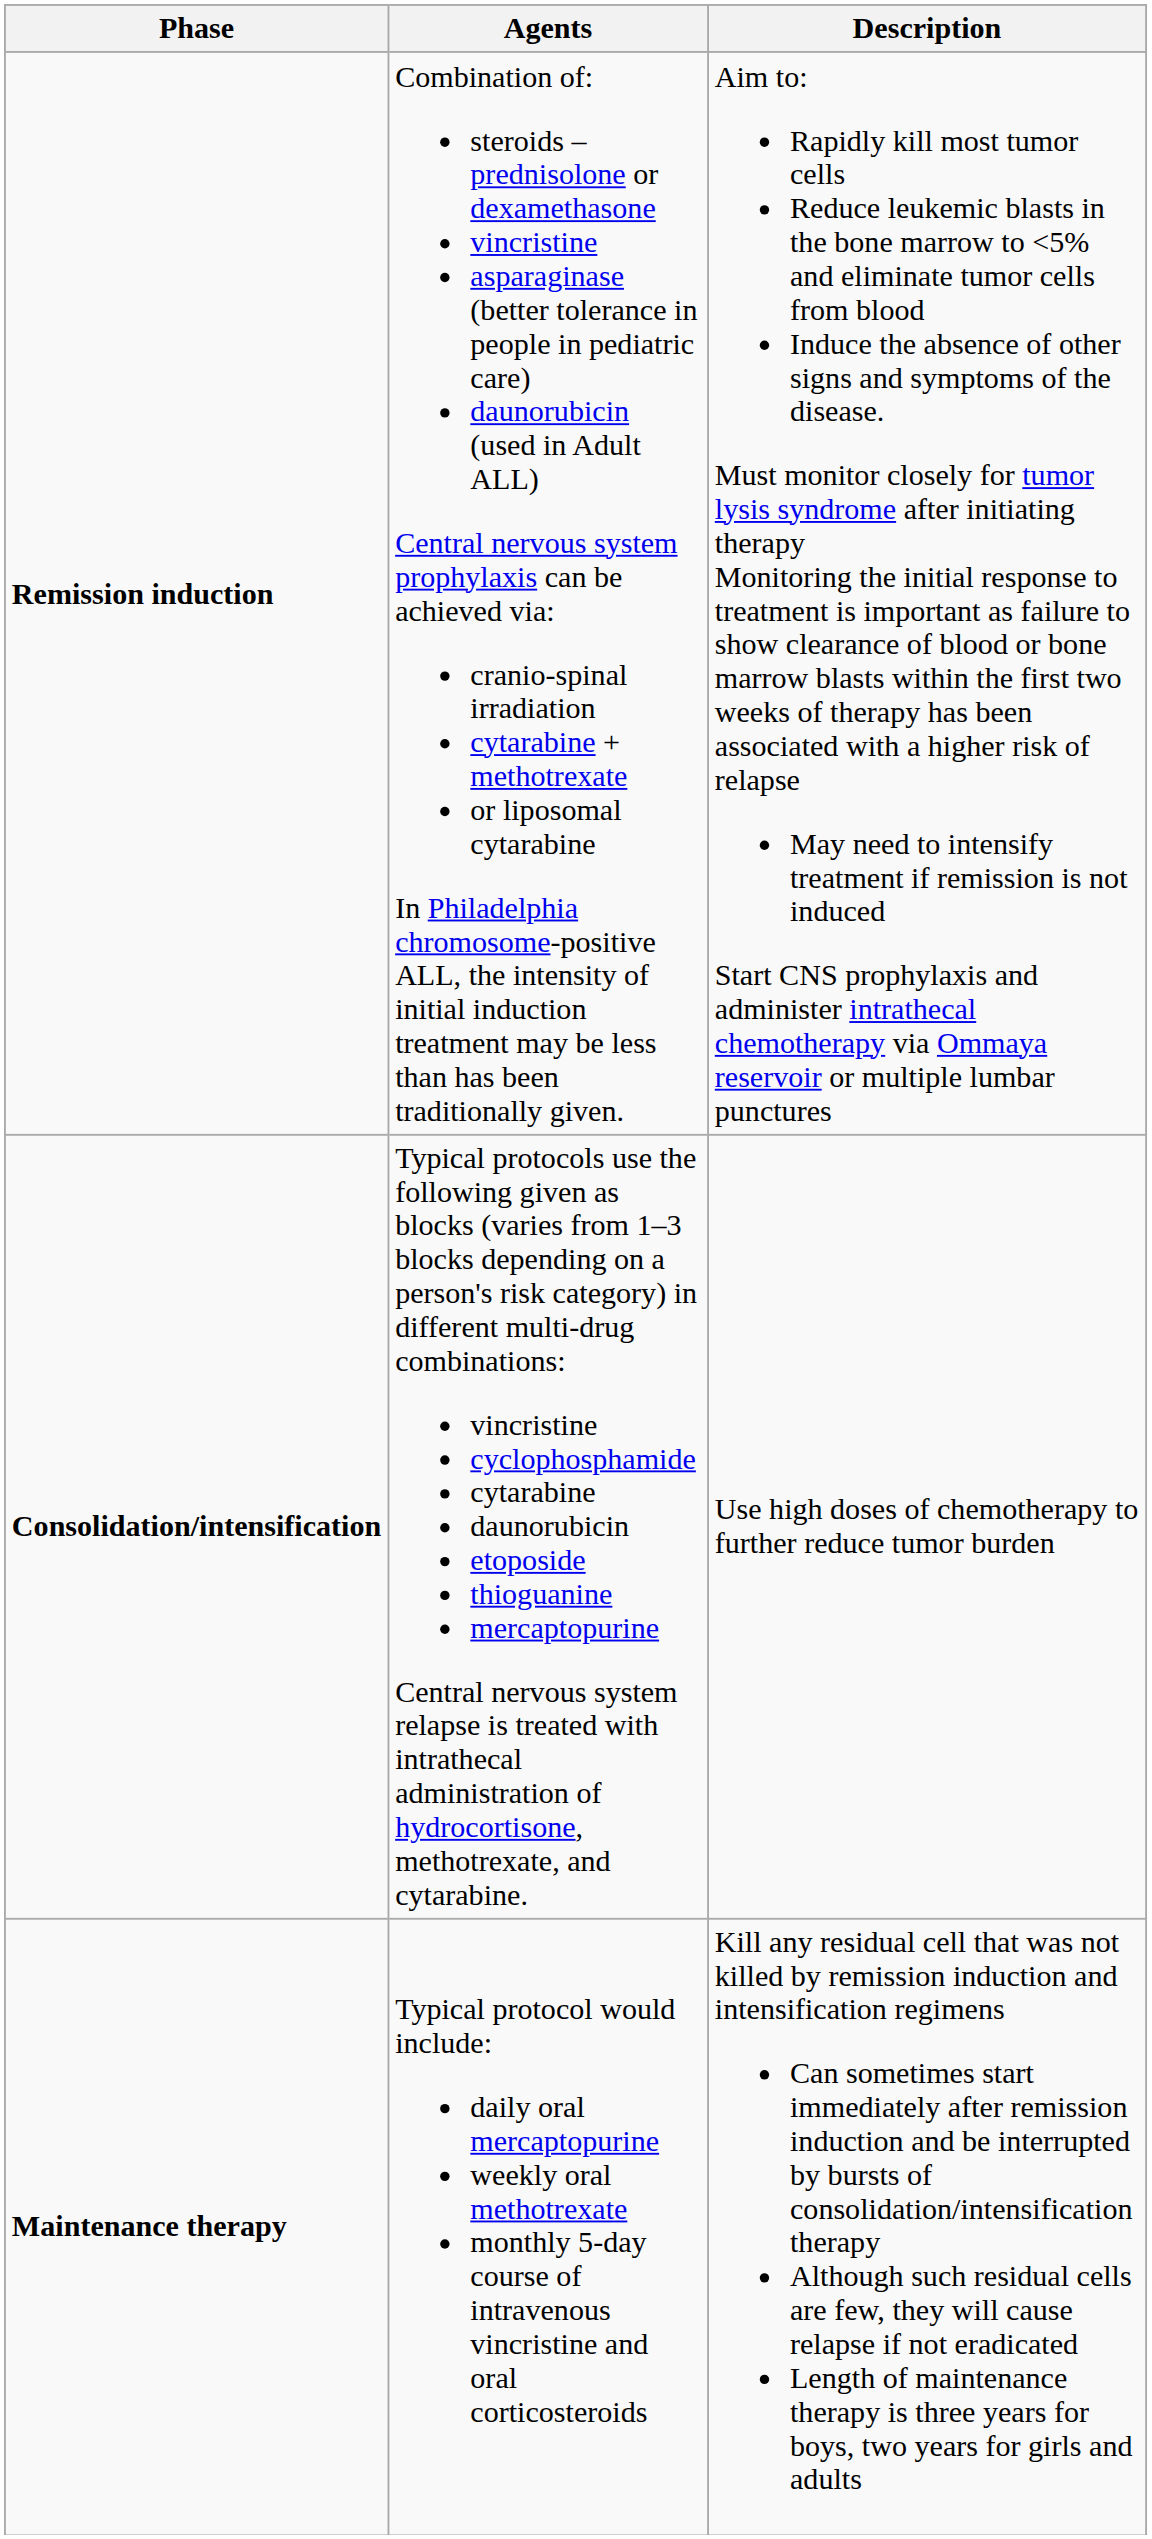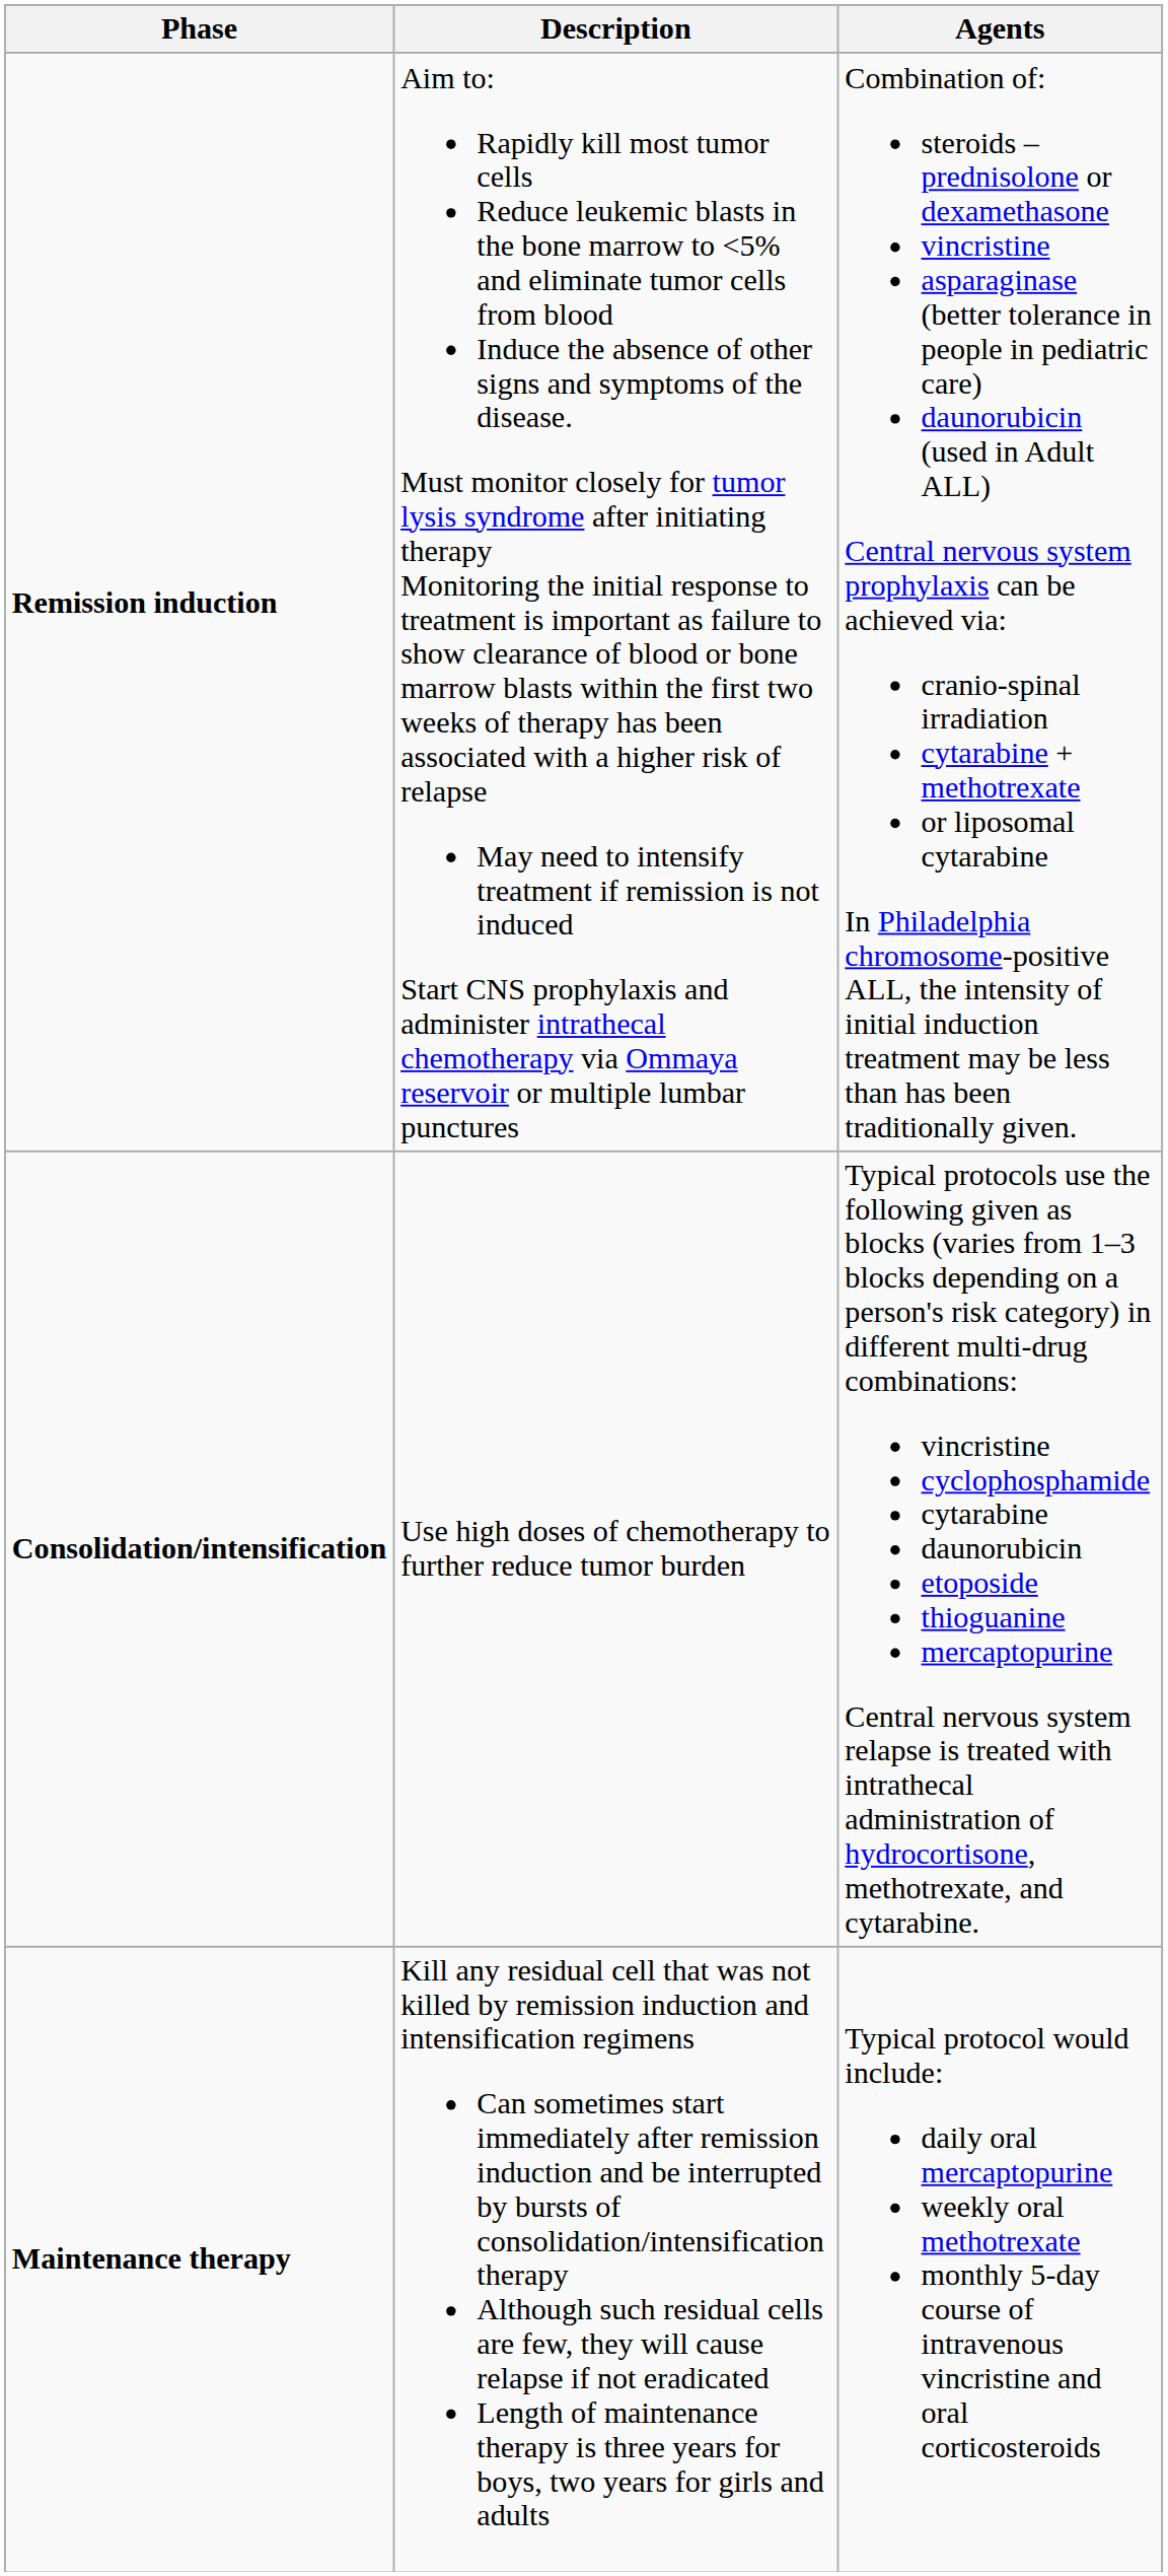 <table class="wikitable">
 <tr>
 <th>Phase</th>
+<th>Description</th>
 <th>Agents</th>
-<th>Description</th>
 </tr>
 <tr>
 <td><strong>Remission induction</strong></td>
+<td>Aim to:<br><ul><li>Rapidly kill most tumor cells</li><li>Reduce leukemic blasts in the bone marrow to <5% and eliminate tumor cells from blood</li><li>Induce the absence of other signs and symptoms of the disease.</li></ul>Must monitor closely for <a href='#'>tumor lysis syndrome</a> after initiating therapy<br>Monitoring the initial response to treatment is important as failure to show clearance of blood or bone marrow blasts within the first two weeks of therapy has been associated with a higher risk of relapse<ul><li>May need to intensify treatment if remission is not induced</li></ul>Start CNS prophylaxis and administer <a href='#'>intrathecal chemotherapy</a> via <a href='#'>Ommaya reservoir</a> or multiple lumbar punctures</td>
 <td>Combination of:<br><ul><li>steroids – <a href='#'>prednisolone</a> or <a href='#'>dexamethasone</a></li><li><a href='#'>vincristine</a></li><li><a href='#'>asparaginase</a> (better tolerance in people in pediatric care)</li><li><a href='#'>daunorubicin</a> (used in Adult ALL)</li></ul><a href='#'>Central nervous system prophylaxis</a> can be achieved via:<ul><li>cranio-spinal irradiation</li><li><a href='#'>cytarabine</a> + <a href='#'>methotrexate</a></li><li>or liposomal cytarabine</li></ul>In <a href='#'>Philadelphia chromosome</a>-positive ALL, the intensity of initial induction treatment may be less than has been traditionally given.</td>
-<td>Aim to:<br><ul><li>Rapidly kill most tumor cells</li><li>Reduce leukemic blasts in the bone marrow to <5% and eliminate tumor cells from blood</li><li>Induce the absence of other signs and symptoms of the disease.</li></ul>Must monitor closely for <a href='#'>tumor lysis syndrome</a> after initiating therapy<br>Monitoring the initial response to treatment is important as failure to show clearance of blood or bone marrow blasts within the first two weeks of therapy has been associated with a higher risk of relapse<ul><li>May need to intensify treatment if remission is not induced</li></ul>Start CNS prophylaxis and administer <a href='#'>intrathecal chemotherapy</a> via <a href='#'>Ommaya reservoir</a> or multiple lumbar punctures</td>
 </tr>
 <tr>
 <td><strong>Consolidation/intensification</strong></td>
+<td>Use high doses of chemotherapy to further reduce tumor burden</td>
 <td>Typical protocols use the following given as blocks (varies from 1–3 blocks depending on a person's risk category) in different multi-drug combinations:<br><ul><li>vincristine</li><li><a href='#'>cyclophosphamide</a></li><li>cytarabine</li><li>daunorubicin</li><li><a href='#'>etoposide</a></li><li><a href='#'>thioguanine</a></li><li><a href='#'>mercaptopurine</a></li></ul>Central nervous system relapse is treated with intrathecal administration of <a href='#'>hydrocortisone</a>, methotrexate, and cytarabine.</td>
-<td>Use high doses of chemotherapy to further reduce tumor burden</td>
 </tr>
 <tr>
 <td><strong>Maintenance therapy</strong></td>
+<td>Kill any residual cell that was not killed by remission induction and intensification regimens<br><ul><li>Can sometimes start immediately after remission induction and be interrupted by bursts of consolidation/intensification therapy</li><li>Although such residual cells are few, they will cause relapse if not eradicated</li><li>Length of maintenance therapy is three years for boys, two years for girls and adults</li></ul></td>
 <td>Typical protocol would include:<br><ul><li>daily oral <a href='#'>mercaptopurine</a></li><li>weekly oral <a href='#'>methotrexate</a></li><li>monthly 5-day course of intravenous vincristine and oral corticosteroids</li></ul></td>
-<td>Kill any residual cell that was not killed by remission induction and intensification regimens<br><ul><li>Can sometimes start immediately after remission induction and be interrupted by bursts of consolidation/intensification therapy</li><li>Although such residual cells are few, they will cause relapse if not eradicated</li><li>Length of maintenance therapy is three years for boys, two years for girls and adults</li></ul></td>
 </tr>
 </table>
